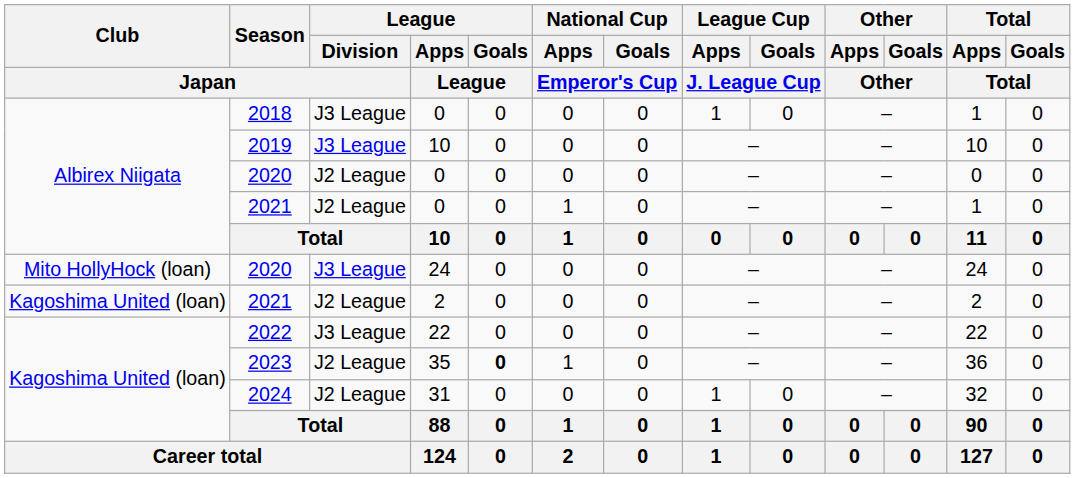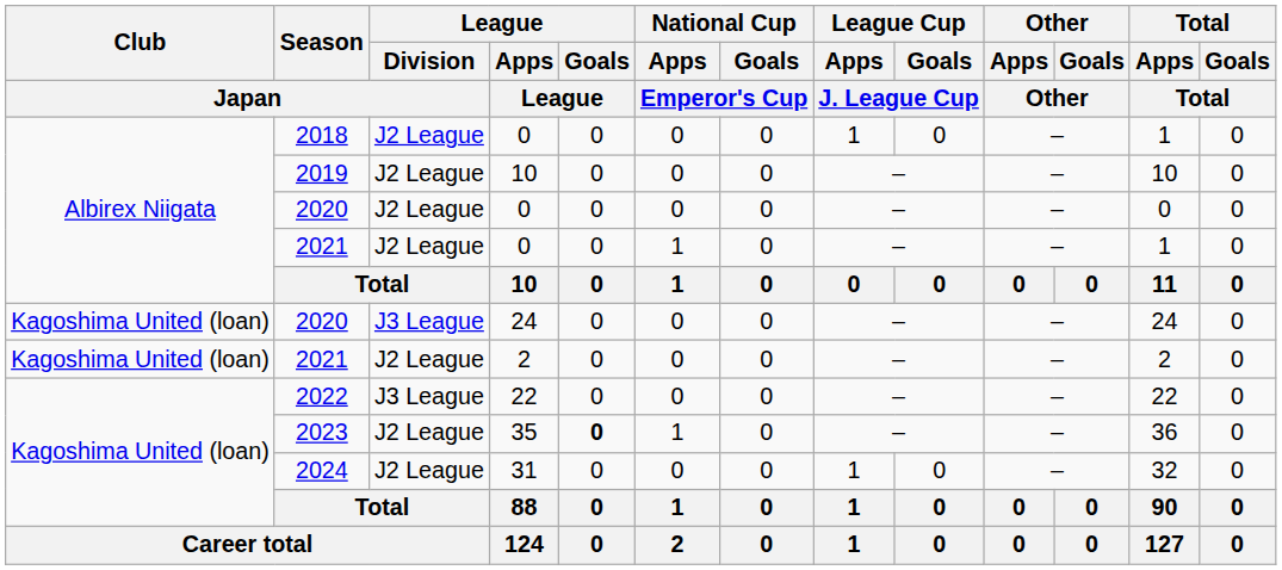 <table class="wikitable" style="text-align:center">
 <tr>
 <th rowspan=2>Club</th>
 <th rowspan=2>Season</th>
 <th colspan=3>League</th>
 <th colspan=2>National Cup</th>
 <th colspan=2>League Cup</th>
 <th colspan=2>Other</th>
 <th colspan=2>Total</th>
 </tr>
 <tr>
 <th>Division</th>
 <th>Apps</th>
 <th>Goals</th>
 <th>Apps</th>
 <th>Goals</th>
 <th>Apps</th>
 <th>Goals</th>
 <th>Apps</th>
 <th>Goals</th>
 <th>Apps</th>
 <th>Goals</th>
 </tr>
 <tr>
 <th colspan=3>Japan</th>
 <th colspan=2>League</th>
 <th colspan=2><a href='#'>Emperor's Cup</a></th>
 <th colspan=2><a href='#'>J. League Cup</a></th>
 <th colspan=2>Other</th>
 <th colspan=2>Total</th>
 </tr>
 <tr>
 <td rowspan="5"><a href='#'>Albirex Niigata</a></td>
 <td><a href='#'>2018</a></td>
-<td>J3 League</td>
+<td><a href='#'>J2 League</a></td>
 <td>0</td>
 <td>0</td>
 <td>0</td>
 <td>0</td>
 <td>1</td>
 <td>0</td>
 <td colspan="2">–</td>
 <td>1</td>
 <td>0</td>
 </tr>
 <tr>
 <td><a href='#'>2019</a></td>
-<td><a href='#'>J3 League</a></td>
+<td>J2 League</td>
 <td>10</td>
 <td>0</td>
 <td>0</td>
 <td>0</td>
 <td colspan="2">–</td>
 <td colspan="2">–</td>
 <td>10</td>
 <td>0</td>
 </tr>
 <tr>
 <td><a href='#'>2020</a></td>
 <td>J2 League</td>
 <td>0</td>
 <td>0</td>
 <td>0</td>
 <td>0</td>
 <td colspan="2">–</td>
 <td colspan="2">–</td>
 <td>0</td>
 <td>0</td>
 </tr>
 <tr>
 <td><a href='#'>2021</a></td>
 <td>J2 League</td>
 <td>0</td>
 <td>0</td>
 <td>1</td>
 <td>0</td>
 <td colspan="2">–</td>
 <td colspan="2">–</td>
 <td>1</td>
 <td>0</td>
 </tr>
 <tr>
 <th colspan="2">Total</th>
 <th>10</th>
 <th>0</th>
 <th>1</th>
 <th>0</th>
 <th>0</th>
 <th>0</th>
 <th>0</th>
 <th>0</th>
 <th>11</th>
 <th>0</th>
 </tr>
 <tr>
-<td><a href='#'>Mito HollyHock</a> (loan)</td>
+<td><a href='#'>Kagoshima United</a> (loan)</td>
 <td><a href='#'>2020</a></td>
 <td><a href='#'>J3 League</a></td>
 <td>24</td>
 <td>0</td>
 <td>0</td>
 <td>0</td>
 <td colspan="2">–</td>
 <td colspan="2">–</td>
 <td>24</td>
 <td>0</td>
 </tr>
 <tr>
 <td><a href='#'>Kagoshima United</a> (loan)</td>
 <td><a href='#'>2021</a></td>
 <td>J2 League</td>
 <td>2</td>
 <td>0</td>
 <td>0</td>
 <td>0</td>
 <td colspan="2">–</td>
 <td colspan="2">–</td>
 <td>2</td>
 <td>0</td>
 </tr>
 <tr>
 <td rowspan="4"><a href='#'>Kagoshima United</a> (loan)</td>
 <td><a href='#'>2022</a></td>
 <td>J3 League</td>
 <td>22</td>
 <td>0</td>
 <td>0</td>
 <td>0</td>
 <td colspan="2">–</td>
 <td colspan="2">–</td>
 <td>22</td>
 <td>0</td>
 </tr>
 <tr>
 <td><a href='#'>2023</a></td>
 <td>J2 League</td>
 <td>35</td>
 <td><strong>0</strong></td>
 <td>1</td>
 <td>0</td>
 <td colspan="2">–</td>
 <td colspan="2">–</td>
 <td>36</td>
 <td>0</td>
 </tr>
 <tr>
 <td><a href='#'>2024</a></td>
 <td>J2 League</td>
 <td>31</td>
 <td>0</td>
 <td>0</td>
 <td>0</td>
 <td>1</td>
 <td>0</td>
 <td colspan="2">–</td>
 <td>32</td>
 <td>0</td>
 </tr>
 <tr>
 <th colspan="2">Total</th>
 <th>88</th>
 <th>0</th>
 <th>1</th>
 <th>0</th>
 <th>1</th>
 <th>0</th>
 <th>0</th>
 <th>0</th>
 <th>90</th>
 <th>0</th>
 </tr>
 <tr>
 <th colspan=3>Career total</th>
 <th>124</th>
 <th>0</th>
 <th>2</th>
 <th>0</th>
 <th>1</th>
 <th>0</th>
 <th>0</th>
 <th>0</th>
 <th>127</th>
 <th>0</th>
 </tr>
 </table>
